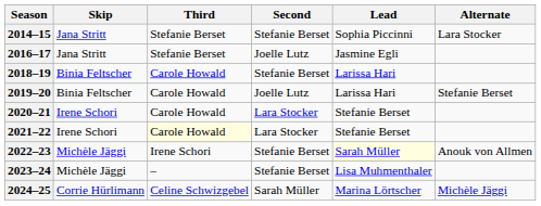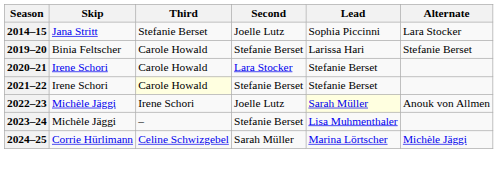 <table class="wikitable">
 <tr>
 <th scope="col">Season</th>
 <th scope="col">Skip</th>
 <th scope="col">Third</th>
 <th scope="col">Second</th>
 <th scope="col">Lead</th>
 <th scope="col">Alternate</th>
 </tr>
 <tr>
 <th scope="row">2014–15</th>
 <td><a href='#'>Jana Stritt</a></td>
 <td>Stefanie Berset</td>
-<td>Stefanie Berset</td>
+<td>Joelle Lutz</td>
 <td>Sophia Piccinni</td>
 <td>Lara Stocker</td>
-</tr>
-<tr>
-<th scope="row">2016–17</th>
-<td>Jana Stritt</td>
-<td>Stefanie Berset</td>
-<td>Joelle Lutz</td>
-<td>Jasmine Egli</td>
-<td></td>
-</tr>
-<tr>
-<th scope="row">2018–19</th>
-<td><a href='#'>Binia Feltscher</a></td>
-<td><a href='#'>Carole Howald</a></td>
-<td>Stefanie Berset</td>
-<td><a href='#'>Larissa Hari</a></td>
-<td></td>
 </tr>
 <tr>
 <th scope="row">2019–20</th>
 <td>Binia Feltscher</td>
 <td>Carole Howald</td>
-<td>Joelle Lutz</td>
+<td>Stefanie Berset</td>
 <td>Larissa Hari</td>
 <td>Stefanie Berset</td>
 </tr>
 <tr>
 <th scope="row">2020–21</th>
 <td><a href='#'>Irene Schori</a></td>
 <td>Carole Howald</td>
 <td><a href='#'>Lara Stocker</a></td>
 <td>Stefanie Berset</td>
 <td></td>
 </tr>
 <tr>
 <th scope="row">2021–22</th>
 <td>Irene Schori</td>
 <td style="background: lightyellow;">Carole Howald</td>
-<td>Lara Stocker</td>
+<td>Stefanie Berset</td>
 <td>Stefanie Berset</td>
 <td></td>
 </tr>
 <tr>
 <th scope="row">2022–23</th>
 <td><a href='#'>Michèle Jäggi</a></td>
 <td>Irene Schori</td>
-<td>Stefanie Berset</td>
+<td>Joelle Lutz</td>
 <td style="background: lightyellow;"><a href='#'>Sarah Müller</a></td>
 <td>Anouk von Allmen</td>
 </tr>
 <tr>
 <th scope="row">2023–24</th>
 <td>Michèle Jäggi</td>
 <td>–</td>
 <td>Stefanie Berset</td>
 <td><a href='#'>Lisa Muhmenthaler</a></td>
 <td></td>
 </tr>
 <tr>
 <th scope="row">2024–25</th>
 <td><a href='#'>Corrie Hürlimann</a></td>
 <td><a href='#'>Celine Schwizgebel</a></td>
 <td>Sarah Müller</td>
 <td><a href='#'>Marina Lörtscher</a></td>
 <td><a href='#'>Michèle Jäggi</a></td>
 </tr>
 </table>
